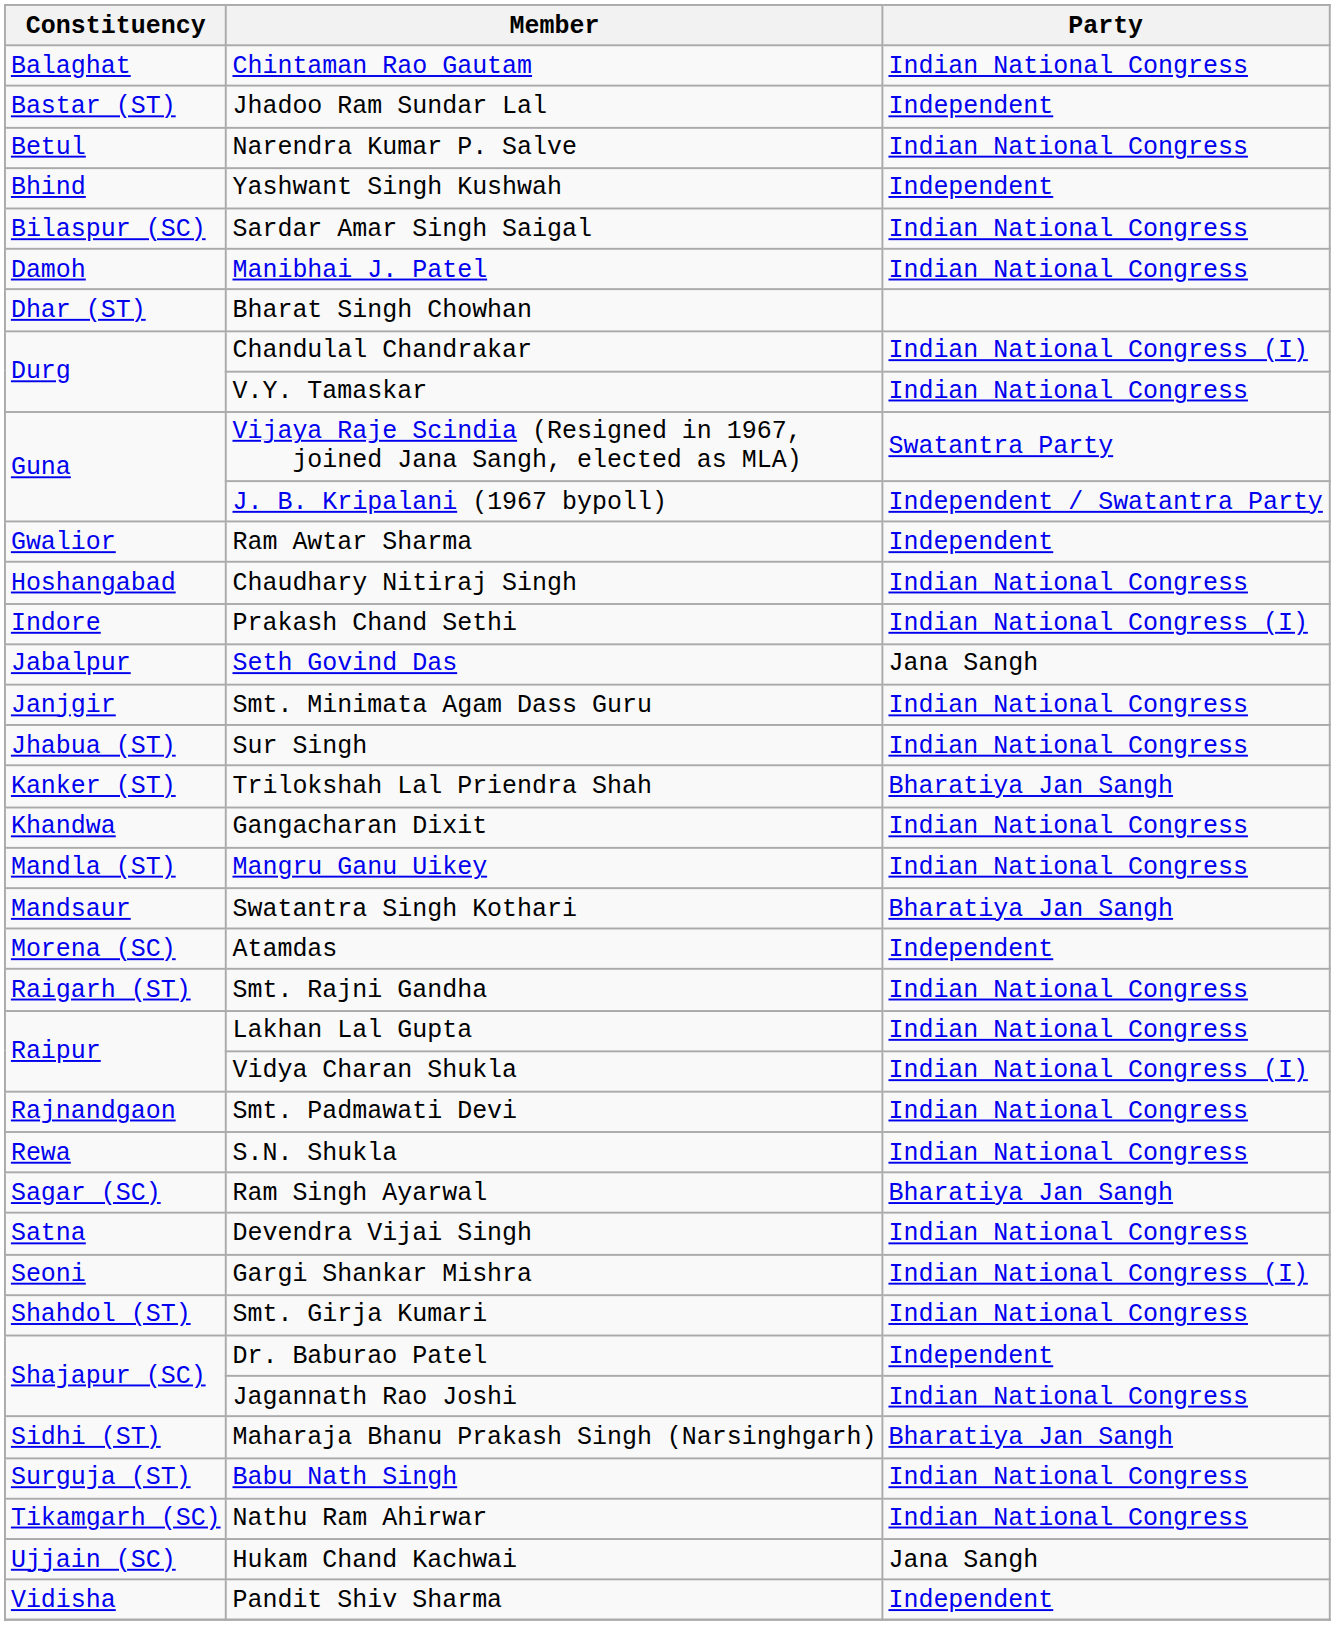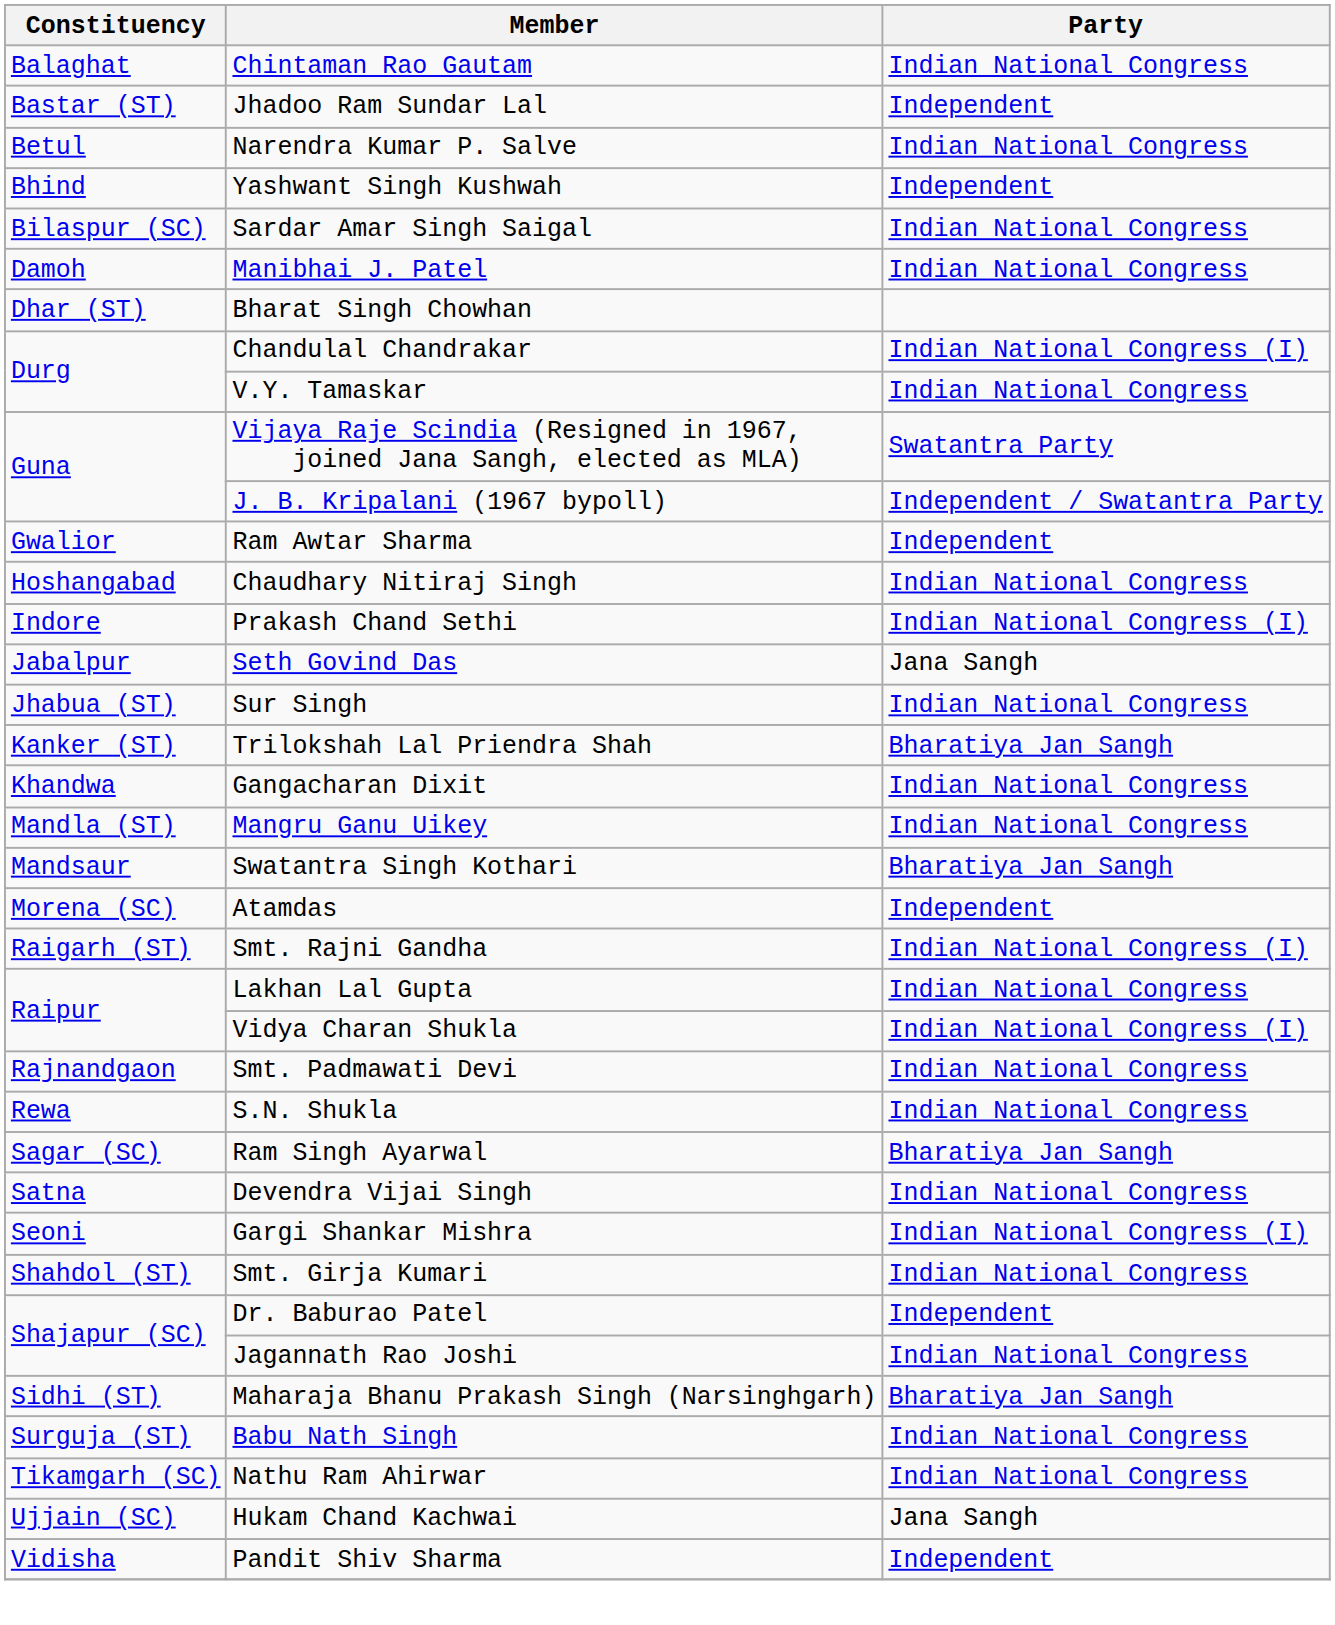 <table class="wikitable sortable">
 <tr>
 <th>Constituency</th>
 <th>Member</th>
 <th>Party</th>
 </tr>
 <tr>
 <td><a href='#'>Balaghat</a></td>
 <td><a href='#'>Chintaman Rao Gautam</a></td>
 <td><a href='#'>Indian National Congress</a></td>
 </tr>
 <tr>
 <td><a href='#'>Bastar (ST)</a></td>
 <td>Jhadoo Ram Sundar Lal</td>
 <td><a href='#'>Independent</a></td>
 </tr>
 <tr>
 <td><a href='#'>Betul</a></td>
 <td>Narendra Kumar P. Salve</td>
 <td><a href='#'>Indian National Congress</a></td>
 </tr>
 <tr>
 <td><a href='#'>Bhind</a></td>
 <td>Yashwant Singh Kushwah</td>
 <td><a href='#'>Independent</a></td>
 </tr>
 <tr>
 <td><a href='#'>Bilaspur (SC)</a></td>
 <td>Sardar Amar Singh Saigal</td>
 <td><a href='#'>Indian National Congress</a></td>
 </tr>
 <tr>
 <td><a href='#'>Damoh</a></td>
 <td><a href='#'>Manibhai J. Patel</a></td>
 <td><a href='#'>Indian National Congress</a></td>
 </tr>
 <tr>
 <td><a href='#'>Dhar (ST)</a></td>
 <td>Bharat Singh Chowhan</td>
 <td></td>
 </tr>
 <tr>
 <td rowspan=2><a href='#'>Durg</a></td>
 <td>Chandulal Chandrakar</td>
 <td><a href='#'>Indian National Congress (I)</a></td>
 </tr>
 <tr>
 <td>V.Y. Tamaskar</td>
 <td><a href='#'>Indian National Congress</a></td>
 </tr>
 <tr>
 <td rowspan=2><a href='#'>Guna</a></td>
 <td><a href='#'>Vijaya Raje Scindia</a> (Resigned in 1967, <br>    joined Jana Sangh, elected as MLA)</td>
 <td><a href='#'>Swatantra Party</a></td>
 </tr>
 <tr>
 <td><a href='#'>J. B. Kripalani</a> (1967 bypoll)</td>
 <td><a href='#'>Independent / Swatantra Party</a></td>
 </tr>
 <tr>
 <td><a href='#'>Gwalior</a></td>
 <td>Ram Awtar Sharma</td>
 <td><a href='#'>Independent</a></td>
 </tr>
 <tr>
 <td><a href='#'>Hoshangabad</a></td>
 <td>Chaudhary Nitiraj Singh</td>
 <td><a href='#'>Indian National Congress</a></td>
 </tr>
 <tr>
 <td><a href='#'>Indore</a></td>
 <td>Prakash Chand Sethi</td>
 <td><a href='#'>Indian National Congress (I)</a></td>
 </tr>
 <tr>
 <td><a href='#'>Jabalpur</a></td>
 <td><a href='#'>Seth Govind Das</a></td>
 <td>Jana Sangh</td>
 </tr>
 <tr>
-<td><a href='#'>Janjgir</a></td>
-<td>Smt. Minimata Agam Dass Guru</td>
-<td><a href='#'>Indian National Congress</a></td>
-</tr>
-<tr>
 <td><a href='#'>Jhabua (ST)</a></td>
 <td>Sur Singh</td>
 <td><a href='#'>Indian National Congress</a></td>
 </tr>
 <tr>
 <td><a href='#'>Kanker (ST)</a></td>
 <td>Trilokshah Lal Priendra Shah</td>
 <td><a href='#'>Bharatiya Jan Sangh</a></td>
 </tr>
 <tr>
 <td><a href='#'>Khandwa</a></td>
 <td>Gangacharan Dixit</td>
 <td><a href='#'>Indian National Congress</a></td>
 </tr>
 <tr>
 <td><a href='#'>Mandla (ST)</a></td>
 <td><a href='#'>Mangru Ganu Uikey</a></td>
 <td><a href='#'>Indian National Congress</a></td>
 </tr>
 <tr>
 <td><a href='#'>Mandsaur</a></td>
 <td>Swatantra Singh Kothari</td>
 <td><a href='#'>Bharatiya Jan Sangh</a></td>
 </tr>
 <tr>
 <td><a href='#'>Morena (SC)</a></td>
 <td>Atamdas</td>
 <td><a href='#'>Independent</a></td>
 </tr>
 <tr>
 <td><a href='#'>Raigarh (ST)</a></td>
 <td>Smt. Rajni Gandha</td>
-<td><a href='#'>Indian National Congress</a></td>
+<td><a href='#'>Indian National Congress (I)</a></td>
 </tr>
 <tr>
 <td rowspan=2><a href='#'>Raipur</a></td>
 <td>Lakhan Lal Gupta</td>
 <td><a href='#'>Indian National Congress</a></td>
 </tr>
 <tr>
 <td>Vidya Charan Shukla</td>
 <td><a href='#'>Indian National Congress (I)</a></td>
 </tr>
 <tr>
 <td><a href='#'>Rajnandgaon</a></td>
 <td>Smt. Padmawati Devi</td>
 <td><a href='#'>Indian National Congress</a></td>
 </tr>
 <tr>
 <td><a href='#'>Rewa</a></td>
 <td>S.N. Shukla</td>
 <td><a href='#'>Indian National Congress</a></td>
 </tr>
 <tr>
 <td><a href='#'>Sagar (SC)</a></td>
 <td>Ram Singh Ayarwal</td>
 <td><a href='#'>Bharatiya Jan Sangh</a></td>
 </tr>
 <tr>
 <td><a href='#'>Satna</a></td>
 <td>Devendra Vijai Singh</td>
 <td><a href='#'>Indian National Congress</a></td>
 </tr>
 <tr>
 <td><a href='#'>Seoni</a></td>
 <td>Gargi Shankar Mishra</td>
 <td><a href='#'>Indian National Congress (I)</a></td>
 </tr>
 <tr>
 <td><a href='#'>Shahdol (ST)</a></td>
 <td>Smt. Girja Kumari</td>
 <td><a href='#'>Indian National Congress</a></td>
 </tr>
 <tr>
 <td rowspan=2><a href='#'>Shajapur (SC)</a></td>
 <td>Dr. Baburao Patel</td>
 <td><a href='#'>Independent</a></td>
 </tr>
 <tr>
 <td>Jagannath Rao Joshi</td>
 <td><a href='#'>Indian National Congress</a></td>
 </tr>
 <tr>
 <td><a href='#'>Sidhi (ST)</a></td>
 <td>Maharaja Bhanu Prakash Singh (Narsinghgarh)</td>
 <td><a href='#'>Bharatiya Jan Sangh</a></td>
 </tr>
 <tr>
 <td><a href='#'>Surguja (ST)</a></td>
 <td><a href='#'>Babu Nath Singh</a></td>
 <td><a href='#'>Indian National Congress</a></td>
 </tr>
 <tr>
 <td><a href='#'>Tikamgarh (SC)</a></td>
 <td>Nathu Ram Ahirwar</td>
 <td><a href='#'>Indian National Congress</a></td>
 </tr>
 <tr>
 <td><a href='#'>Ujjain (SC)</a></td>
 <td>Hukam Chand Kachwai</td>
 <td>Jana Sangh</td>
 </tr>
 <tr>
 <td><a href='#'>Vidisha</a></td>
 <td>Pandit Shiv Sharma</td>
 <td><a href='#'>Independent</a></td>
 </tr>
 <tr>
 </tr>
 </table>
